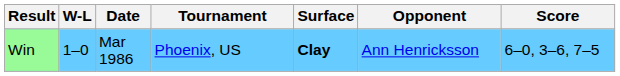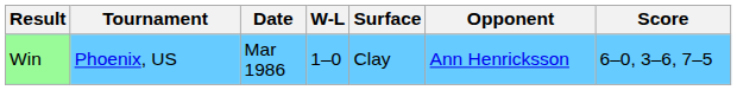 <table class="sortable wikitable">
 <tr>
 <th>Result</th>
+<th style="width:140px">Tournament</th>
+<th style="width:50px">Date</th>
 <th style="width:30px" class="unsortable">W-L</th>
-<th style="width:50px">Date</th>
-<th style="width:140px">Tournament</th>
 <th style="width:50px">Surface</th>
 <th style="width:140px">Opponent</th>
 <th style="width:110px" class="unsortable">Score</th>
 </tr>
 <tr style="background:#6cf;">
 <td style="background:#98fb98;">Win</td>
+<td><a href='#'>Phoenix</a>, US</td>
+<td>Mar 1986</td>
 <td>1–0</td>
-<td>Mar 1986</td>
-<td><a href='#'>Phoenix</a>, US</td>
-<td><strong>Clay</strong></td>
+<td>Clay</td>
 <td> <a href='#'>Ann Henricksson</a></td>
 <td>6–0, 3–6, 7–5</td>
 </tr>
 </table>
